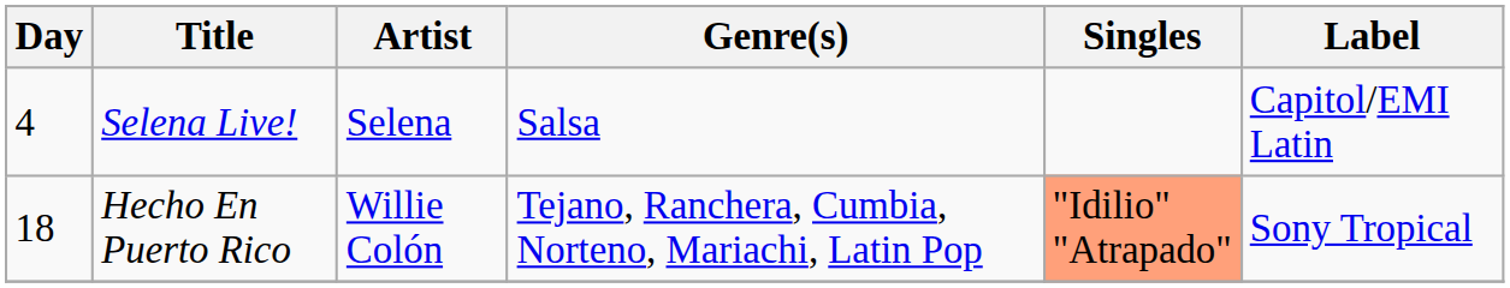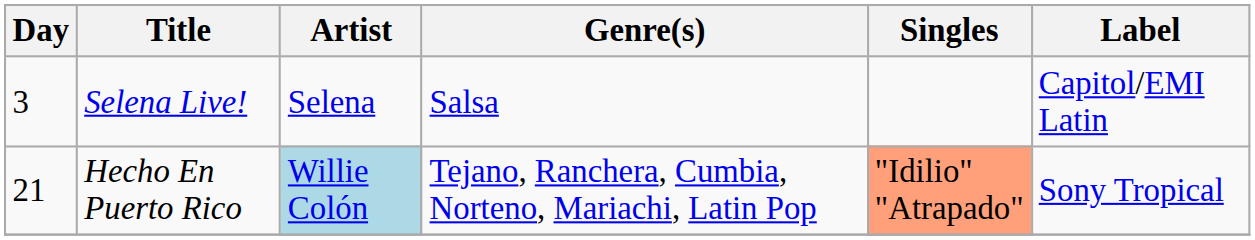 <table class="wikitable sortable" style="text-align: left;">
 <tr>
 <th>Day</th>
 <th>Title</th>
 <th>Artist</th>
 <th>Genre(s)</th>
 <th>Singles</th>
 <th>Label</th>
 </tr>
 <tr>
-<td>4</td>
+<td>3</td>
 <td><em><a href='#'>Selena Live!</a></em></td>
 <td><a href='#'>Selena</a></td>
 <td><a href='#'>Salsa</a></td>
 <td></td>
 <td><a href='#'>Capitol</a>/<a href='#'>EMI Latin</a></td>
 </tr>
 <tr>
-<td>18</td>
+<td>21</td>
 <td><em>Hecho En Puerto Rico</em></td>
-<td><a href='#'>Willie Colón</a></td>
+<td style="background: lightblue;"><a href='#'>Willie Colón</a></td>
 <td><a href='#'>Tejano</a>, <a href='#'>Ranchera</a>, <a href='#'>Cumbia</a>, <a href='#'>Norteno</a>, <a href='#'>Mariachi</a>, <a href='#'>Latin Pop</a></td>
 <td style="background: lightsalmon;">"Idilio"<br>"Atrapado"</td>
 <td><a href='#'>Sony Tropical</a></td>
 </tr>
 <tr>
 </tr>
 </table>
